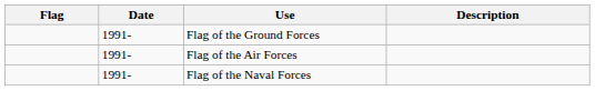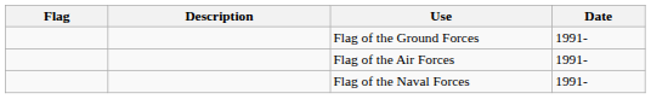 <table class="wikitable" style="background: #f9f9f9">
 <tr>
 <th width="112">Flag</th>
+<th width="250">Description</th>
+<th width="250">Use</th>
 <th width="100">Date</th>
-<th width="250">Use</th>
-<th width="250">Description</th>
 </tr>
 <tr>
 <td></td>
+<td></td>
+<td>Flag of the Ground Forces</td>
 <td>1991-</td>
-<td>Flag of the Ground Forces</td>
-<td></td>
 </tr>
 <tr>
 <td></td>
+<td></td>
+<td>Flag of the Air Forces</td>
 <td>1991-</td>
-<td>Flag of the Air Forces</td>
-<td></td>
 </tr>
 <tr>
 <td></td>
+<td></td>
+<td>Flag of the Naval Forces</td>
 <td>1991-</td>
-<td>Flag of the Naval Forces</td>
-<td></td>
 </tr>
 </table>
